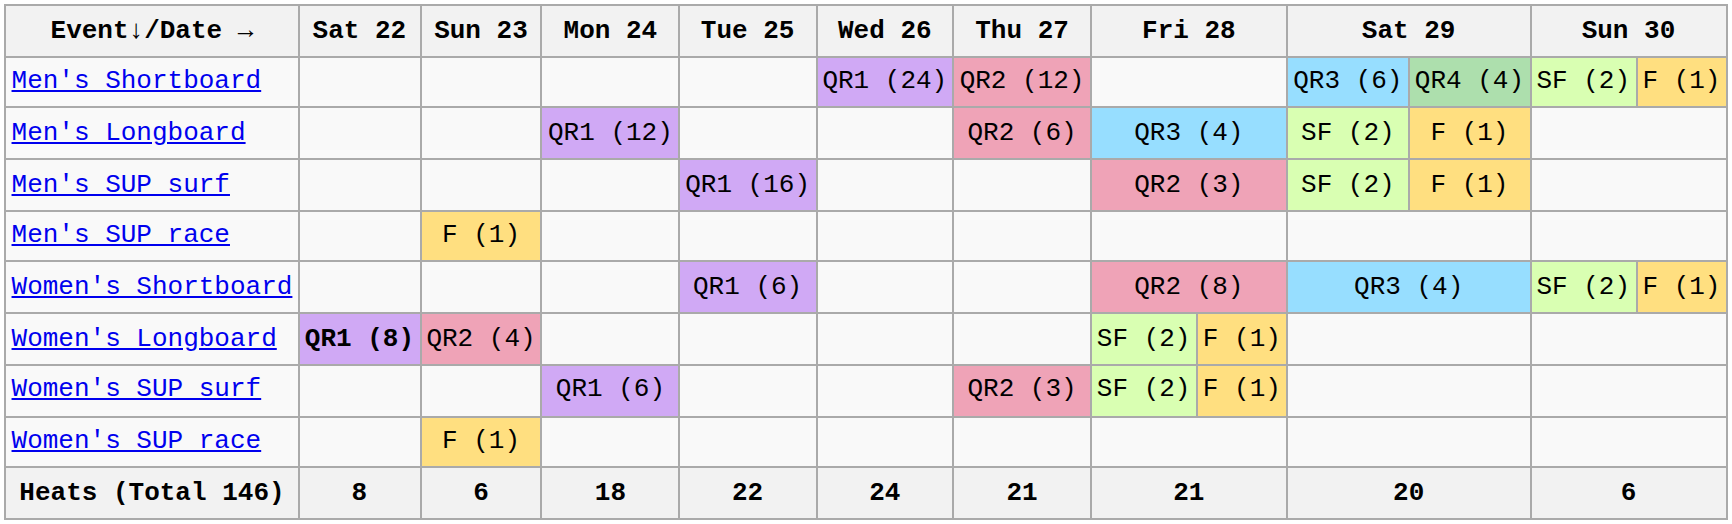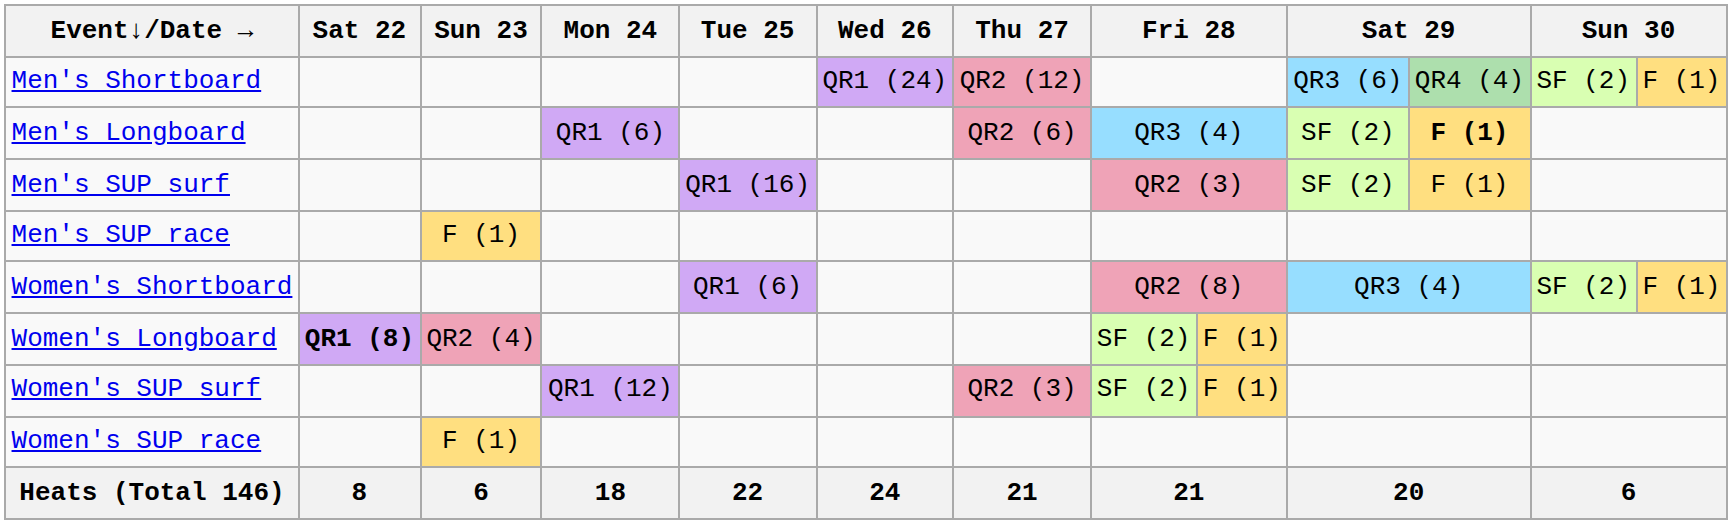 <table class="wikitable" style="margin:0.5em auto; line-height:1.5em;">
 <tr>
 <th>Event↓/Date →</th>
 <th>Sat 22</th>
 <th>Sun 23</th>
 <th>Mon 24</th>
 <th>Tue 25</th>
 <th>Wed 26</th>
 <th>Thu 27</th>
 <th colspan=2>Fri 28</th>
 <th colspan=2>Sat 29</th>
 <th colspan=2>Sun 30</th>
 </tr>
 <tr align=center>
 <td align=left><a href='#'>Men's Shortboard</a></td>
 <td></td>
 <td></td>
 <td></td>
 <td></td>
 <td style="background-color:#D0A9F5;">QR1 (24)</td>
 <td style="background-color:#EFA3B7;">QR2 (12)</td>
 <td colspan=2></td>
 <td style="background-color:#97DEFF;">QR3 (6)</td>
 <td style="background-color:#ADDFAD;">QR4 (4)</td>
 <td style="background-color:#D9FFB2;">SF (2)</td>
 <td style="background-color:#FFDF80;">F (1)</td>
 </tr>
 <tr align=center>
 <td align=left><a href='#'>Men's Longboard</a></td>
 <td></td>
 <td></td>
-<td style="background-color:#D0A9F5;">QR1 (12)</td>
+<td style="background-color:#D0A9F5;">QR1 (6)</td>
 <td></td>
 <td></td>
 <td style="background-color:#EFA3B7;">QR2 (6)</td>
 <td colspan=2 style="background-color:#97DEFF;">QR3 (4)</td>
 <td style="background-color:#D9FFB2;">SF (2)</td>
-<td style="background-color:#FFDF80;">F (1)</td>
+<td style="background-color:#FFDF80;"><strong>F (1)</strong></td>
 <td colspan=2></td>
 </tr>
 <tr align=center>
 <td align=left><a href='#'>Men's SUP surf</a></td>
 <td></td>
 <td></td>
 <td></td>
 <td style="background-color:#D0A9F5;">QR1 (16)</td>
 <td></td>
 <td></td>
 <td colspan=2 style="background-color:#EFA3B7;">QR2 (3)</td>
 <td style="background-color:#D9FFB2;">SF (2)</td>
 <td style="background-color:#FFDF80;">F (1)</td>
 <td colspan=2></td>
 </tr>
 <tr align=center>
 <td align=left><a href='#'>Men's SUP race</a></td>
 <td></td>
 <td style="background-color:#FFDF80;">F (1)</td>
 <td></td>
 <td></td>
 <td></td>
 <td></td>
 <td colspan=2></td>
 <td colspan=2></td>
 <td colspan=2></td>
 </tr>
 <tr align=center>
 <td align=left><a href='#'>Women's Shortboard</a></td>
 <td></td>
 <td></td>
 <td></td>
 <td style="background-color:#D0A9F5;">QR1 (6)</td>
 <td></td>
 <td></td>
 <td colspan=2 style="background-color:#EFA3B7;">QR2 (8)</td>
 <td colspan=2 style="background-color:#97DEFF;">QR3 (4)</td>
 <td style="background-color:#D9FFB2;">SF (2)</td>
 <td style="background-color:#FFDF80;">F (1)</td>
 </tr>
 <tr align=center>
 <td align=left><a href='#'>Women's Longboard</a></td>
 <td style="background-color:#D0A9F5;"><strong>QR1 (8)</strong></td>
 <td style="background-color:#EFA3B7;">QR2 (4)</td>
 <td></td>
 <td></td>
 <td></td>
 <td></td>
 <td style="background-color:#D9FFB2;">SF (2)</td>
 <td style="background-color:#FFDF80;">F (1)</td>
 <td colspan=2></td>
 <td colspan=2></td>
 </tr>
 <tr align=center>
 <td align=left><a href='#'>Women's SUP surf</a></td>
 <td></td>
 <td></td>
-<td style="background-color:#D0A9F5;">QR1 (6)</td>
+<td style="background-color:#D0A9F5;">QR1 (12)</td>
 <td></td>
 <td></td>
 <td style="background-color:#EFA3B7;">QR2 (3)</td>
 <td style="background-color:#D9FFB2;">SF (2)</td>
 <td style="background-color:#FFDF80;">F (1)</td>
 <td colspan=2></td>
 <td colspan=2></td>
 </tr>
 <tr align=center>
 <td align=left><a href='#'>Women's SUP race</a></td>
 <td></td>
 <td style="background-color:#FFDF80;">F (1)</td>
 <td></td>
 <td></td>
 <td></td>
 <td></td>
 <td colspan=2></td>
 <td colspan=2></td>
 <td colspan=2></td>
 </tr>
 <tr>
 <th>Heats (Total 146)</th>
 <th>8</th>
 <th>6</th>
 <th>18</th>
 <th>22</th>
 <th>24</th>
 <th>21</th>
 <th colspan=2>21</th>
 <th colspan=2>20</th>
 <th colspan=2>6</th>
 </tr>
 </table>
